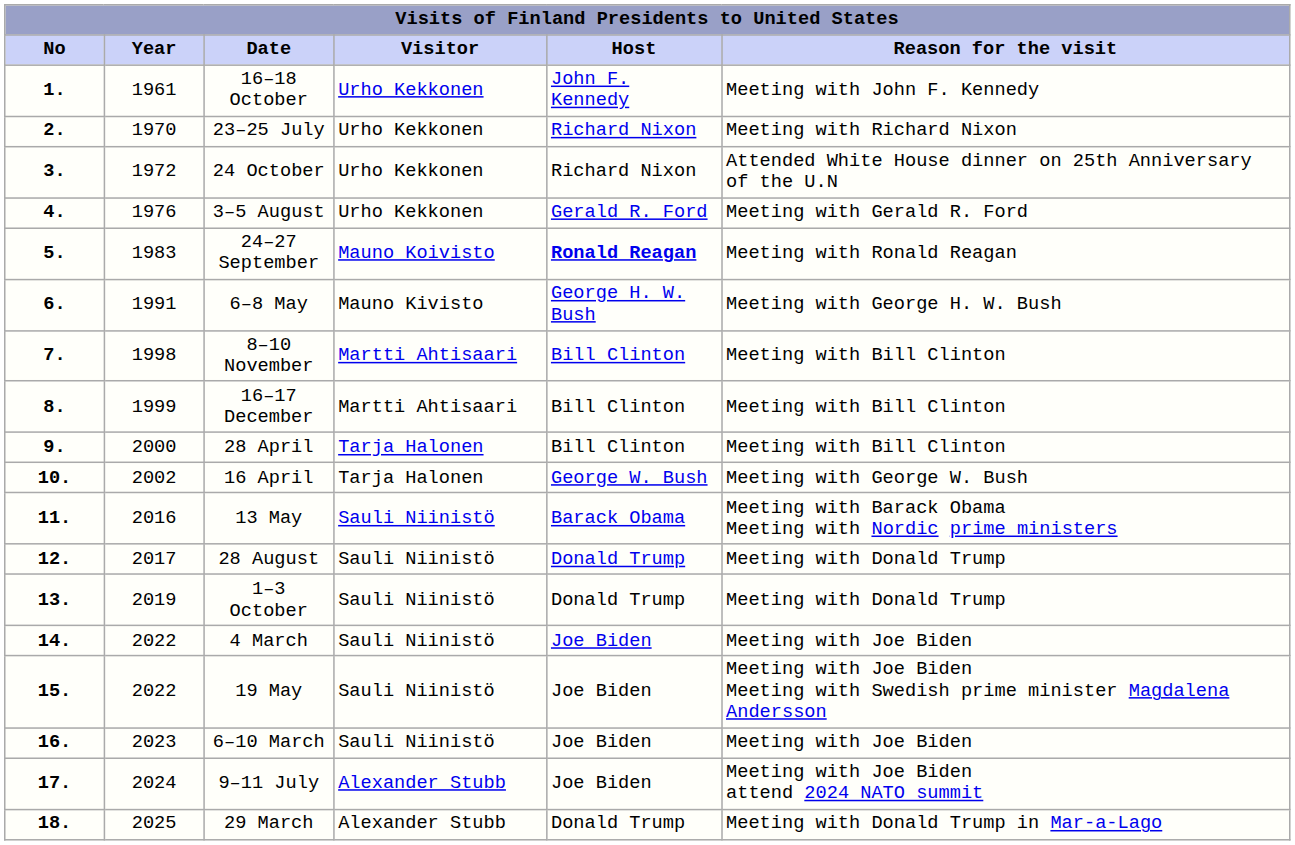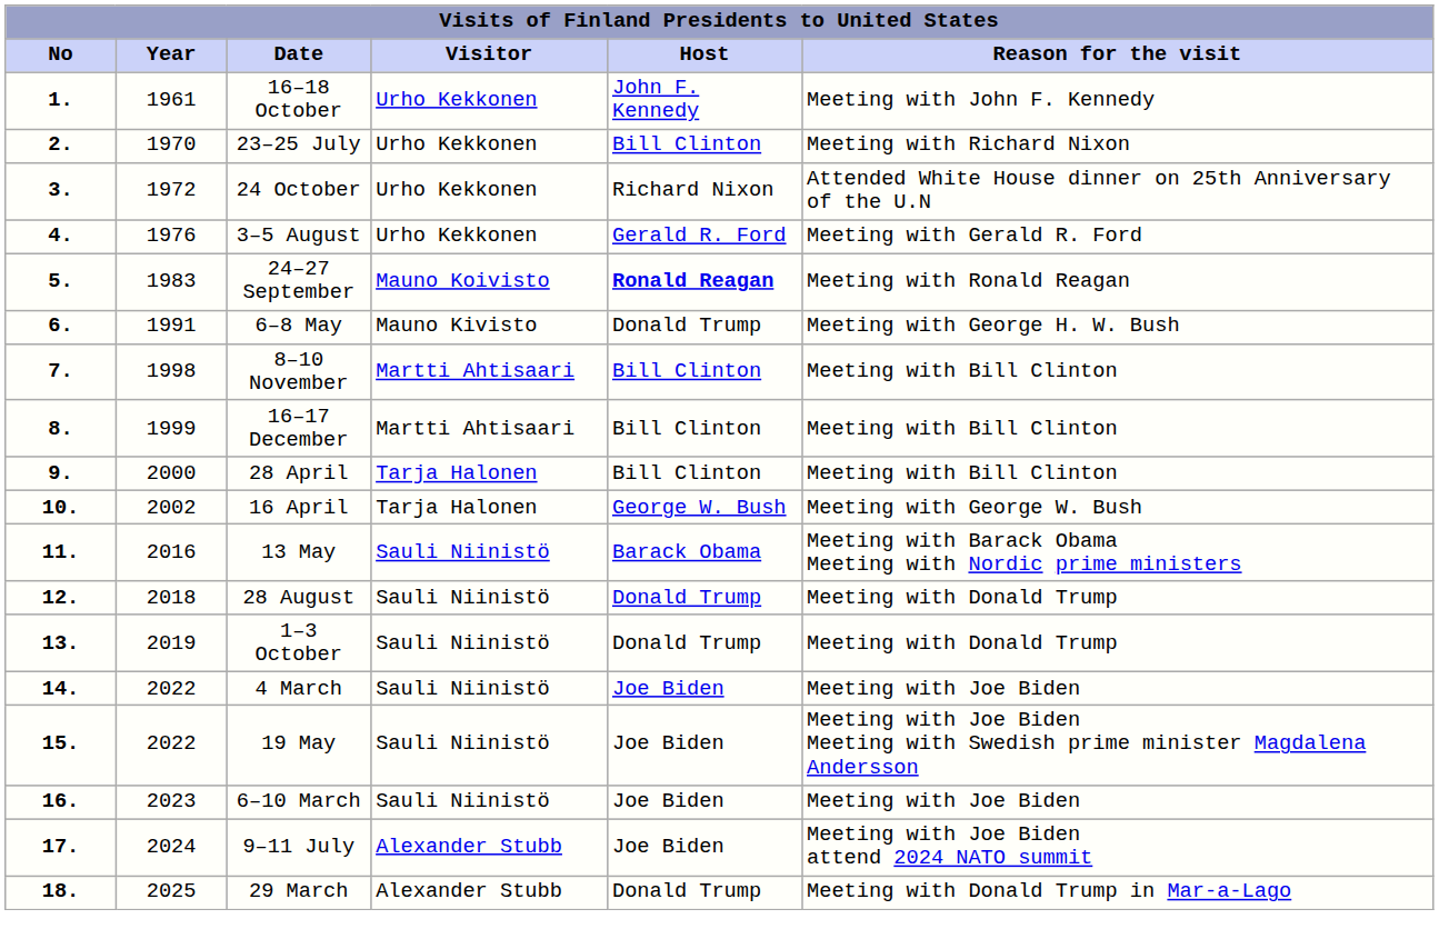 <table class="wikitable" style="font-size:95%; text-align:left; background:#FFFFFA">
 <tr>
 <td style="background:#99A0C7;" colspan=9 align=center><strong>Visits of Finland Presidents to United States</strong></td>
 </tr>
 <tr>
 <th width=60 style=background:#CBD2F9>No</th>
 <th width=60 style=background:#CBD2F9>Year</th>
 <th width=80 style=background:#CBD2F9>Date</th>
 <th width=135 style=background:#CBD2F9>Visitor</th>
 <th width=110 style=background:#CBD2F9>Host</th>
 <th width=370 style=background:#CBD2F9>Reason for the visit</th>
 </tr>
 <tr>
 <td align=center><strong>1.</strong></td>
 <td align=center>1961</td>
 <td align=center>16–18 October</td>
 <td><a href='#'>Urho Kekkonen</a></td>
 <td><a href='#'>John F. Kennedy</a></td>
 <td>Meeting with John F. Kennedy</td>
 </tr>
 <tr>
 <td align=center><strong>2.</strong></td>
 <td align=center>1970</td>
 <td align=center>23–25 July</td>
 <td>Urho Kekkonen</td>
-<td><a href='#'>Richard Nixon</a></td>
+<td><a href='#'>Bill Clinton</a></td>
 <td>Meeting with Richard Nixon</td>
 </tr>
 <tr>
 <td align=center><strong>3.</strong></td>
 <td align=center>1972</td>
 <td align=center>24 October</td>
 <td>Urho Kekkonen</td>
 <td>Richard Nixon</td>
 <td>Attended White House dinner on 25th Anniversary of the U.N</td>
 </tr>
 <tr>
 <td align=center><strong>4.</strong></td>
 <td align=center>1976</td>
 <td align=center>3–5 August</td>
 <td>Urho Kekkonen</td>
 <td><a href='#'>Gerald R. Ford</a></td>
 <td>Meeting with Gerald R. Ford</td>
 </tr>
 <tr>
 <td align=center><strong>5.</strong></td>
 <td align=center>1983</td>
 <td align=center>24–27 September</td>
 <td><a href='#'>Mauno Koivisto</a></td>
 <td><strong><a href='#'>Ronald Reagan</a></strong></td>
 <td>Meeting with Ronald Reagan</td>
 </tr>
 <tr>
 <td align=center><strong>6.</strong></td>
 <td align=center>1991</td>
 <td align=center>6–8 May</td>
 <td>Mauno Kivisto</td>
-<td><a href='#'>George H. W. Bush</a></td>
+<td>Donald Trump</td>
 <td>Meeting with George H. W. Bush</td>
 </tr>
 <tr>
 <td align=center><strong>7.</strong></td>
 <td align=center>1998</td>
 <td align=center>8–10 November</td>
 <td><a href='#'>Martti Ahtisaari</a></td>
 <td><a href='#'>Bill Clinton</a></td>
 <td>Meeting with Bill Clinton</td>
 </tr>
 <tr>
 <td align=center><strong>8.</strong></td>
 <td align=center>1999</td>
 <td align=center>16–17 December</td>
 <td>Martti Ahtisaari</td>
 <td>Bill Clinton</td>
 <td>Meeting with Bill Clinton</td>
 </tr>
 <tr>
 <td align=center><strong>9.</strong></td>
 <td align=center>2000</td>
 <td align=center>28 April</td>
 <td><a href='#'>Tarja Halonen</a></td>
 <td>Bill Clinton</td>
 <td>Meeting with Bill Clinton</td>
 </tr>
 <tr>
 <td align=center><strong>10.</strong></td>
 <td align=center>2002</td>
 <td align=center>16 April</td>
 <td>Tarja Halonen</td>
 <td><a href='#'>George W. Bush</a></td>
 <td>Meeting with George W. Bush</td>
 </tr>
 <tr>
 <td align=center><strong>11.</strong></td>
 <td align=center>2016</td>
 <td align=center>13 May</td>
 <td><a href='#'>Sauli Niinistö</a></td>
 <td><a href='#'>Barack Obama</a></td>
 <td>Meeting with Barack Obama  <br> Meeting with <a href='#'>Nordic</a> <a href='#'>prime ministers</a></td>
 </tr>
 <tr>
 <td align=center><strong>12.</strong></td>
-<td align=center>2017</td>
+<td align=center>2018</td>
 <td align=center>28 August</td>
 <td>Sauli Niinistö</td>
 <td><a href='#'>Donald Trump</a></td>
 <td>Meeting with Donald Trump</td>
 </tr>
 <tr>
 <td align=center><strong>13.</strong></td>
 <td align=center>2019</td>
 <td align=center>1–3 October</td>
 <td>Sauli Niinistö</td>
 <td>Donald Trump</td>
 <td>Meeting with Donald Trump</td>
 </tr>
 <tr>
 <td align=center><strong>14.</strong></td>
 <td align=center>2022</td>
 <td align=center>4 March</td>
 <td>Sauli Niinistö</td>
 <td><a href='#'>Joe Biden</a></td>
 <td>Meeting with Joe Biden</td>
 </tr>
 <tr>
 <td align=center><strong>15.</strong></td>
 <td align=center>2022</td>
 <td align=center>19 May</td>
 <td>Sauli Niinistö</td>
 <td>Joe Biden</td>
 <td>Meeting with Joe Biden <br> Meeting with Swedish prime minister <a href='#'>Magdalena Andersson</a></td>
 </tr>
 <tr>
 <td align=center><strong>16.</strong></td>
 <td align=center>2023</td>
 <td align=center>6–10 March</td>
 <td>Sauli Niinistö</td>
 <td>Joe Biden</td>
 <td>Meeting with Joe Biden</td>
 </tr>
 <tr>
 <td align=center><strong>17.</strong></td>
 <td align=center>2024</td>
 <td align=center>9–11 July</td>
 <td><a href='#'>Alexander Stubb</a></td>
 <td>Joe Biden</td>
 <td>Meeting with Joe Biden <br> attend <a href='#'>2024 NATO summit</a></td>
 </tr>
 <tr>
 <td align=center><strong>18.</strong></td>
 <td align=center>2025</td>
 <td align=center>29 March</td>
 <td>Alexander Stubb</td>
 <td>Donald Trump</td>
 <td>Meeting with Donald Trump in <a href='#'>Mar-a-Lago</a></td>
 </tr>
 </table>
